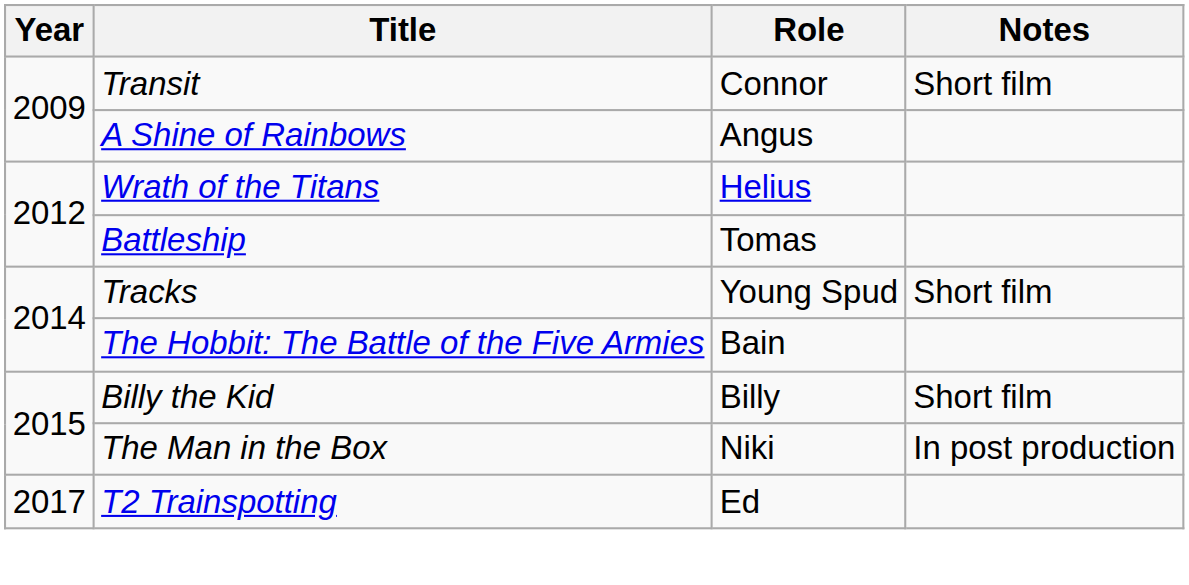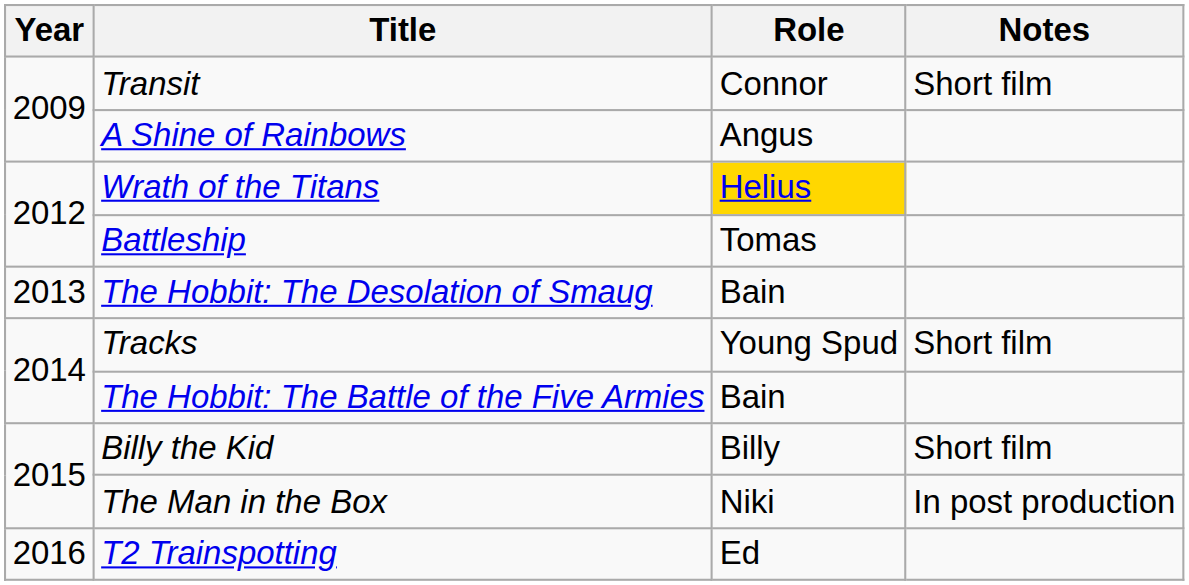 <table class="wikitable">
 <tr>
 <th>Year</th>
 <th>Title</th>
 <th>Role</th>
 <th>Notes</th>
 </tr>
 <tr>
 <td rowspan="2">2009</td>
 <td><em>Transit</em></td>
 <td>Connor</td>
 <td>Short film</td>
 </tr>
 <tr>
 <td><em><a href='#'>A Shine of Rainbows</a></em></td>
 <td>Angus</td>
 <td></td>
 </tr>
 <tr>
 <td rowspan="2">2012</td>
 <td><em><a href='#'>Wrath of the Titans</a></em></td>
-<td><a href='#'>Helius</a></td>
+<td style="background: gold;"><a href='#'>Helius</a></td>
 <td></td>
 </tr>
 <tr>
 <td><em><a href='#'>Battleship</a></em></td>
 <td>Tomas</td>
+<td></td>
+</tr>
+<tr>
+<td>2013</td>
+<td><em><a href='#'>The Hobbit: The Desolation of Smaug</a></em></td>
+<td>Bain</td>
 <td></td>
 </tr>
 <tr>
 <td rowspan="2">2014</td>
 <td><em>Tracks</em></td>
 <td>Young Spud</td>
 <td>Short film</td>
 </tr>
 <tr>
 <td><em><a href='#'>The Hobbit: The Battle of the Five Armies</a></em></td>
 <td>Bain</td>
 <td></td>
 </tr>
 <tr>
 <td rowspan="2">2015</td>
 <td><em>Billy the Kid</em></td>
 <td>Billy</td>
 <td>Short film</td>
 </tr>
 <tr>
 <td><em>The Man in the Box</em></td>
 <td>Niki</td>
 <td>In post production</td>
 </tr>
 <tr>
-<td>2017</td>
+<td>2016</td>
 <td><em><a href='#'>T2 Trainspotting</a></em></td>
 <td>Ed</td>
 <td></td>
 </tr>
 </table>
